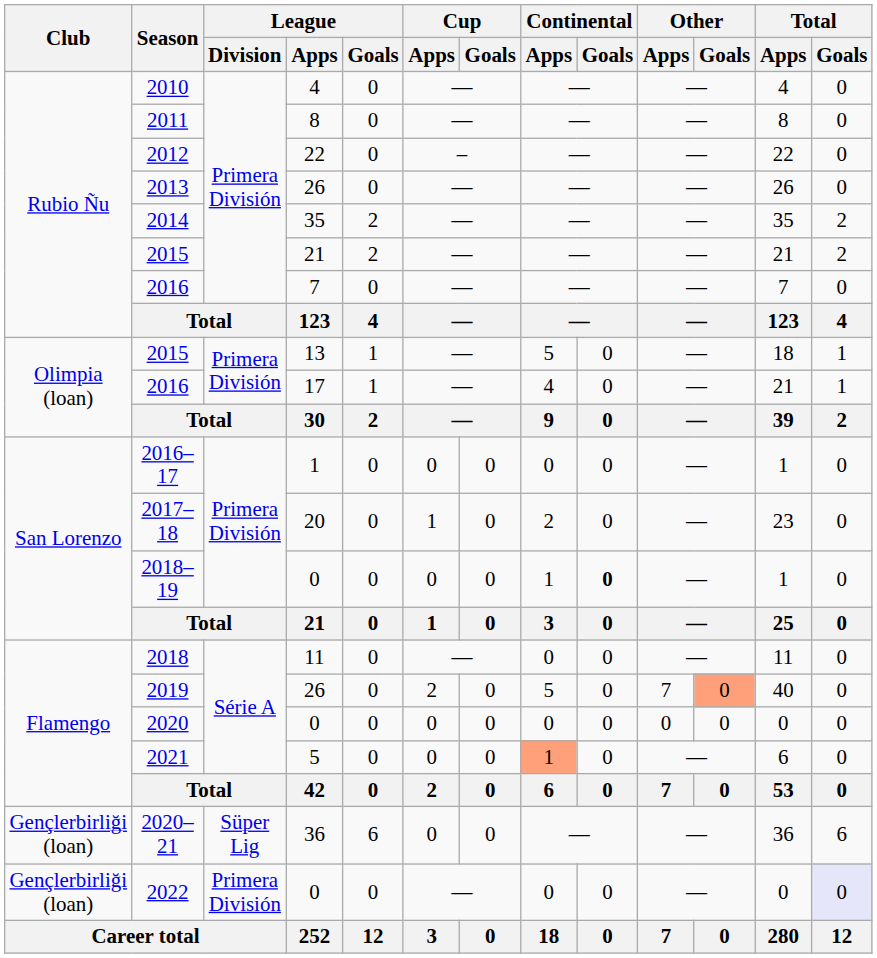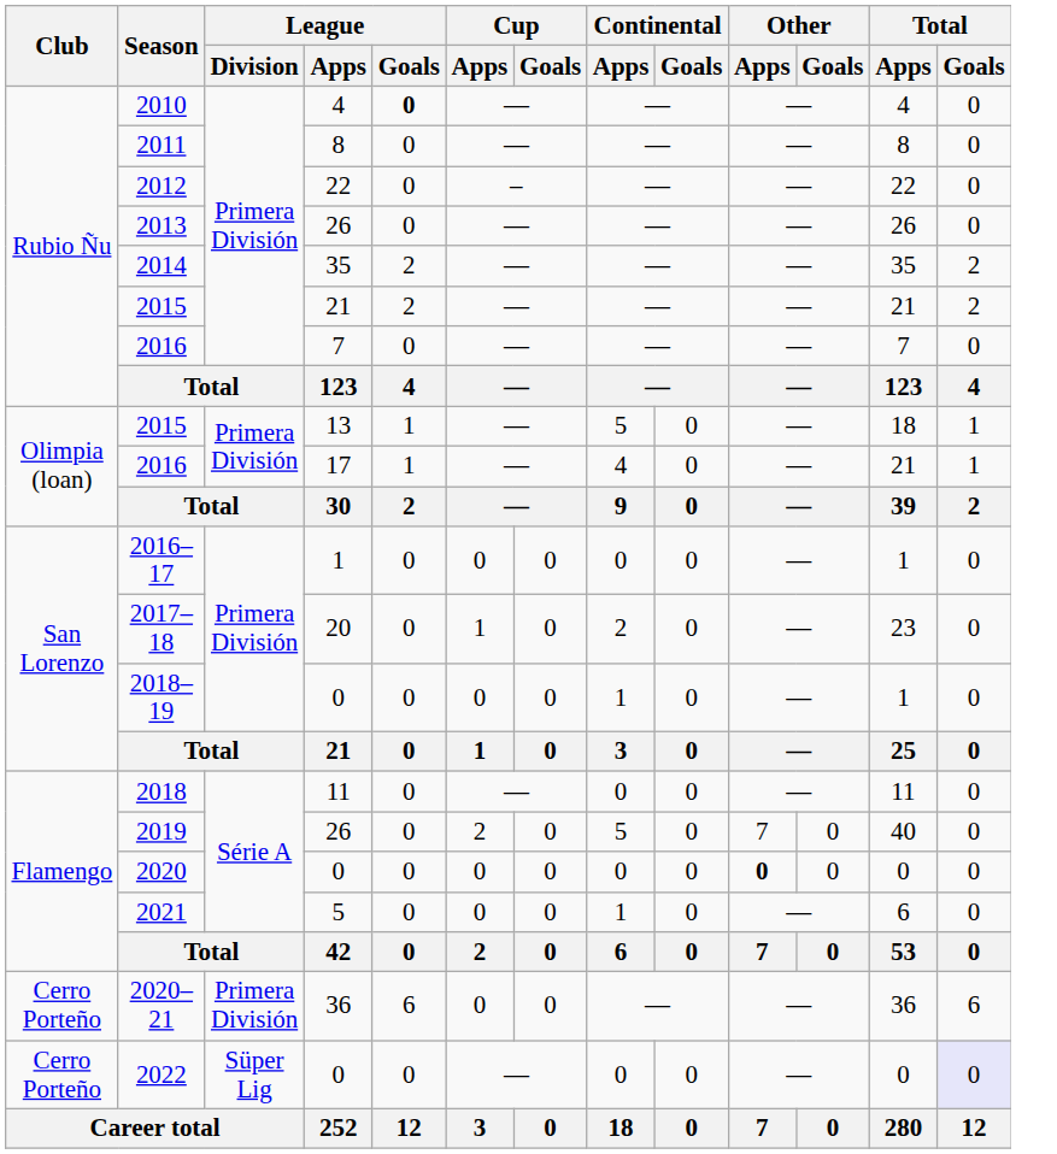 <table class="wikitable" style="text-align: center;">
 <tr>
 <th rowspan="2">Club</th>
 <th rowspan="2">Season</th>
 <th colspan="3">League</th>
 <th colspan="2">Cup</th>
 <th colspan="2">Continental</th>
 <th colspan="2">Other</th>
 <th colspan="2">Total</th>
 </tr>
 <tr>
 <th>Division</th>
 <th>Apps</th>
 <th>Goals</th>
 <th>Apps</th>
 <th>Goals</th>
 <th>Apps</th>
 <th>Goals</th>
 <th>Apps</th>
 <th>Goals</th>
 <th>Apps</th>
 <th>Goals</th>
 </tr>
 <tr>
 <td rowspan="8" valign="center"><a href='#'>Rubio Ñu</a></td>
 <td><a href='#'>2010</a></td>
 <td rowspan="7" valign="center"><a href='#'>Primera División</a></td>
 <td>4</td>
-<td>0</td>
+<td><strong>0</strong></td>
 <td colspan="2">—</td>
 <td colspan="2">—</td>
 <td colspan="2">—</td>
 <td>4</td>
 <td>0</td>
 </tr>
 <tr>
 <td><a href='#'>2011</a></td>
 <td>8</td>
 <td>0</td>
 <td colspan="2">—</td>
 <td colspan="2">—</td>
 <td colspan="2">—</td>
 <td>8</td>
 <td>0</td>
 </tr>
 <tr>
 <td><a href='#'>2012</a></td>
 <td>22</td>
 <td>0</td>
 <td colspan="2">–</td>
 <td colspan="2">—</td>
 <td colspan="2">—</td>
 <td>22</td>
 <td>0</td>
 </tr>
 <tr>
 <td><a href='#'>2013</a></td>
 <td>26</td>
 <td>0</td>
 <td colspan="2">—</td>
 <td colspan="2">—</td>
 <td colspan="2">—</td>
 <td>26</td>
 <td>0</td>
 </tr>
 <tr>
 <td><a href='#'>2014</a></td>
 <td>35</td>
 <td>2</td>
 <td colspan="2">—</td>
 <td colspan="2">—</td>
 <td colspan="2">—</td>
 <td>35</td>
 <td>2</td>
 </tr>
 <tr>
 <td><a href='#'>2015</a></td>
 <td>21</td>
 <td>2</td>
 <td colspan="2">—</td>
 <td colspan="2">—</td>
 <td colspan="2">—</td>
 <td>21</td>
 <td>2</td>
 </tr>
 <tr>
 <td><a href='#'>2016</a></td>
 <td>7</td>
 <td>0</td>
 <td colspan="2">—</td>
 <td colspan="2">—</td>
 <td colspan="2">—</td>
 <td>7</td>
 <td>0</td>
 </tr>
 <tr>
 <th colspan="2"><strong>Total</strong></th>
 <th>123</th>
 <th>4</th>
 <th colspan="2">—</th>
 <th colspan="2">—</th>
 <th colspan="2">—</th>
 <th>123</th>
 <th>4</th>
 </tr>
 <tr>
 <td rowspan="3" valign="center"><a href='#'>Olimpia</a> (loan)</td>
 <td><a href='#'>2015</a></td>
 <td rowspan="2" valign="center"><a href='#'>Primera División</a></td>
 <td>13</td>
 <td>1</td>
 <td colspan="2">—</td>
 <td>5</td>
 <td>0</td>
 <td colspan="2">—</td>
 <td>18</td>
 <td>1</td>
 </tr>
 <tr>
 <td><a href='#'>2016</a></td>
 <td>17</td>
 <td>1</td>
 <td colspan="2">—</td>
 <td>4</td>
 <td>0</td>
 <td colspan="2">—</td>
 <td>21</td>
 <td>1</td>
 </tr>
 <tr>
 <th colspan="2"><strong>Total</strong></th>
 <th>30</th>
 <th>2</th>
 <th colspan="2">—</th>
 <th>9</th>
 <th>0</th>
 <th colspan="2">—</th>
 <th>39</th>
 <th>2</th>
 </tr>
 <tr>
 <td rowspan="4" valign="center"><a href='#'>San Lorenzo</a></td>
 <td><a href='#'>2016–17</a></td>
 <td rowspan="3" valign="center"><a href='#'>Primera División</a></td>
 <td>1</td>
 <td>0</td>
 <td>0</td>
 <td>0</td>
 <td>0</td>
 <td>0</td>
 <td colspan="2">—</td>
 <td>1</td>
 <td>0</td>
 </tr>
 <tr>
 <td><a href='#'>2017–18</a></td>
 <td>20</td>
 <td>0</td>
 <td>1</td>
 <td>0</td>
 <td>2</td>
 <td>0</td>
 <td colspan="2">—</td>
 <td>23</td>
 <td>0</td>
 </tr>
 <tr>
 <td><a href='#'>2018–19</a></td>
 <td>0</td>
 <td>0</td>
 <td>0</td>
 <td>0</td>
 <td>1</td>
-<td><strong>0</strong></td>
+<td>0</td>
 <td colspan="2">—</td>
 <td>1</td>
 <td>0</td>
 </tr>
 <tr>
 <th colspan="2"><strong>Total</strong></th>
 <th>21</th>
 <th>0</th>
 <th>1</th>
 <th>0</th>
 <th>3</th>
 <th>0</th>
 <th colspan="2">—</th>
 <th>25</th>
 <th>0</th>
 </tr>
 <tr>
 <td rowspan="5" valign="center"><a href='#'>Flamengo</a></td>
 <td><a href='#'>2018</a></td>
 <td rowspan="4" valign="center"><a href='#'>Série A</a></td>
 <td>11</td>
 <td>0</td>
 <td colspan="2">—</td>
 <td>0</td>
 <td>0</td>
 <td colspan="2">—</td>
 <td>11</td>
 <td>0</td>
 </tr>
 <tr>
 <td><a href='#'>2019</a></td>
 <td>26</td>
 <td>0</td>
 <td>2</td>
 <td>0</td>
 <td>5</td>
 <td>0</td>
 <td>7</td>
-<td style="background: lightsalmon;">0</td>
+<td>0</td>
 <td>40</td>
 <td>0</td>
 </tr>
 <tr>
 <td><a href='#'>2020</a></td>
 <td>0</td>
 <td>0</td>
 <td>0</td>
 <td>0</td>
 <td>0</td>
 <td>0</td>
-<td>0</td>
+<td><strong>0</strong></td>
 <td>0</td>
 <td>0</td>
 <td>0</td>
 </tr>
 <tr>
 <td><a href='#'>2021</a></td>
 <td>5</td>
 <td>0</td>
 <td>0</td>
 <td>0</td>
-<td style="background: lightsalmon;">1</td>
+<td>1</td>
 <td>0</td>
 <td colspan="2">—</td>
 <td>6</td>
 <td>0</td>
 </tr>
 <tr>
 <th colspan="2"><strong>Total</strong></th>
 <th>42</th>
 <th>0</th>
 <th>2</th>
 <th>0</th>
 <th>6</th>
 <th>0</th>
 <th>7</th>
 <th>0</th>
 <th>53</th>
 <th>0</th>
 </tr>
 <tr>
-<td rowspan="1" valign="center"><a href='#'>Gençlerbirliği</a> (loan)</td>
+<td rowspan="1" valign="center"><a href='#'>Cerro Porteño</a></td>
 <td><a href='#'>2020–21</a></td>
-<td rowspan="1" valign="center"><a href='#'>Süper Lig</a></td>
+<td rowspan="1" valign="center"><a href='#'>Primera División</a></td>
 <td>36</td>
 <td>6</td>
 <td>0</td>
 <td>0</td>
 <td colspan="2">—</td>
 <td colspan="2">—</td>
 <td>36</td>
 <td>6</td>
 </tr>
 <tr>
-<td rowspan="1" valign="center"><a href='#'>Gençlerbirliği</a> (loan)</td>
+<td rowspan="1" valign="center"><a href='#'>Cerro Porteño</a></td>
 <td><a href='#'>2022</a></td>
-<td rowspan="1" valign="center"><a href='#'>Primera División</a></td>
+<td rowspan="1" valign="center"><a href='#'>Süper Lig</a></td>
 <td>0</td>
 <td>0</td>
 <td colspan="2">—</td>
 <td>0</td>
 <td>0</td>
 <td colspan="2">—</td>
 <td>0</td>
 <td style="background: lavender;">0</td>
 </tr>
 <tr>
 <th colspan="3"><strong>Career total</strong></th>
 <th>252</th>
 <th>12</th>
 <th>3</th>
 <th>0</th>
 <th>18</th>
 <th>0</th>
 <th>7</th>
 <th>0</th>
 <th>280</th>
 <th>12</th>
 </tr>
 </table>
